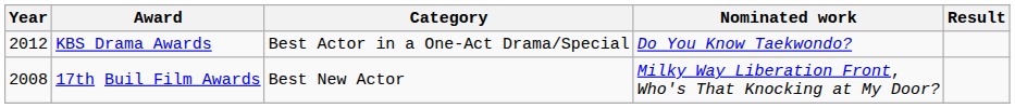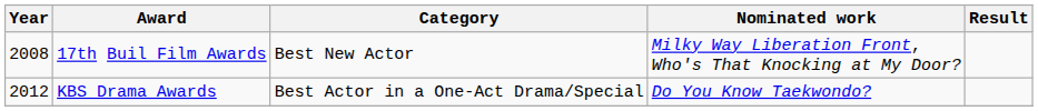 <table class="wikitable sortable">
 <tr>
 <th>Year</th>
 <th>Award</th>
 <th>Category</th>
 <th>Nominated work</th>
 <th>Result</th>
 </tr>
 <tr>
+<td>2008</td>
+<td><a href='#'>17th</a> <a href='#'>Buil Film Awards</a></td>
+<td>Best New Actor</td>
+<td><em><a href='#'>Milky Way Liberation Front</a></em>, <br> <em>Who's That Knocking at My Door?</em></td>
+<td></td>
+</tr>
+<tr>
 <td>2012</td>
 <td><a href='#'>KBS Drama Awards</a></td>
 <td>Best Actor in a One-Act Drama/Special</td>
 <td><em><a href='#'>Do You Know Taekwondo?</a></em></td>
 <td></td>
 </tr>
 <tr>
-<td>2008</td>
-<td><a href='#'>17th</a> <a href='#'>Buil Film Awards</a></td>
-<td>Best New Actor</td>
-<td><em><a href='#'>Milky Way Liberation Front</a></em>, <br> <em>Who's That Knocking at My Door?</em></td>
-<td></td>
-</tr>
-<tr>
 </tr>
 </table>
